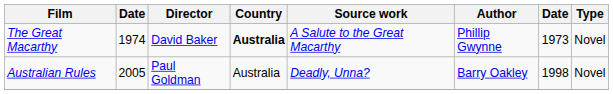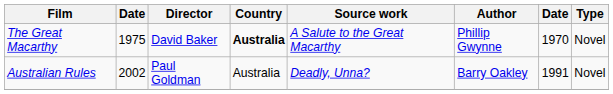 <table class="wikitable" style=width:90%>
 <tr style="background:#CCCCCC;">
 <th>Film</th>
 <th>Date</th>
 <th>Director</th>
 <th>Country</th>
 <th>Source work</th>
 <th>Author</th>
 <th>Date</th>
 <th>Type</th>
 </tr>
 <tr>
 <td><em><a href='#'>The Great Macarthy</a></em></td>
-<td>1974</td>
+<td>1975</td>
 <td><a href='#'>David Baker</a></td>
 <td><strong>Australia</strong></td>
 <td><em><a href='#'>A Salute to the Great Macarthy</a></em></td>
 <td><a href='#'>Phillip Gwynne</a></td>
-<td>1973</td>
+<td>1970</td>
 <td>Novel</td>
 </tr>
 <tr>
 <td><em><a href='#'>Australian Rules</a></em></td>
-<td>2005</td>
+<td>2002</td>
 <td><a href='#'>Paul Goldman</a></td>
 <td>Australia</td>
 <td><em><a href='#'>Deadly, Unna?</a></em></td>
 <td><a href='#'>Barry Oakley</a></td>
-<td>1998</td>
+<td>1991</td>
 <td>Novel</td>
 </tr>
 <tr>
 </tr>
 </table>
